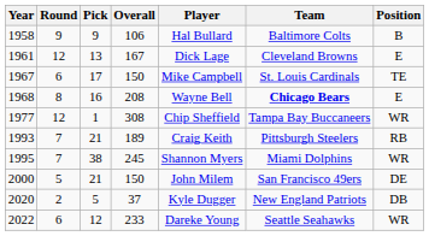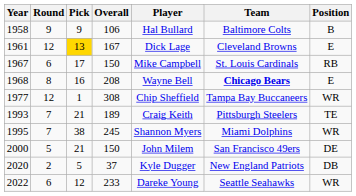 <table class="wikitable sortable" style="text-align: center;">
 <tr>
 <th>Year</th>
 <th>Round</th>
 <th>Pick</th>
 <th>Overall</th>
 <th>Player</th>
 <th>Team</th>
 <th>Position</th>
 </tr>
 <tr>
 <td>1958</td>
 <td>9</td>
 <td>9</td>
 <td>106</td>
 <td><a href='#'>Hal Bullard</a></td>
 <td><a href='#'>Baltimore Colts</a></td>
 <td>B</td>
 </tr>
 <tr>
 <td>1961</td>
 <td>12</td>
-<td>13</td>
+<td style="background: gold;">13</td>
 <td>167</td>
 <td><a href='#'>Dick Lage</a></td>
 <td><a href='#'>Cleveland Browns</a></td>
 <td>E</td>
 </tr>
 <tr>
 <td>1967</td>
 <td>6</td>
 <td>17</td>
 <td>150</td>
 <td><a href='#'>Mike Campbell</a></td>
 <td><a href='#'>St. Louis Cardinals</a></td>
-<td>TE</td>
+<td>RB</td>
 </tr>
 <tr>
 <td>1968</td>
 <td>8</td>
 <td>16</td>
 <td>208</td>
 <td><a href='#'>Wayne Bell</a></td>
 <td><strong><a href='#'>Chicago Bears</a></strong></td>
 <td>E</td>
 </tr>
 <tr>
 <td>1977</td>
 <td>12</td>
 <td>1</td>
 <td>308</td>
 <td><a href='#'>Chip Sheffield</a></td>
 <td><a href='#'>Tampa Bay Buccaneers</a></td>
 <td>WR</td>
 </tr>
 <tr>
 <td>1993</td>
 <td>7</td>
 <td>21</td>
 <td>189</td>
 <td><a href='#'>Craig Keith</a></td>
 <td><a href='#'>Pittsburgh Steelers</a></td>
-<td>RB</td>
+<td>TE</td>
 </tr>
 <tr>
 <td>1995</td>
 <td>7</td>
 <td>38</td>
 <td>245</td>
 <td><a href='#'>Shannon Myers</a></td>
 <td><a href='#'>Miami Dolphins</a></td>
 <td>WR</td>
 </tr>
 <tr>
 <td>2000</td>
 <td>5</td>
 <td>21</td>
 <td>150</td>
 <td><a href='#'>John Milem</a></td>
 <td><a href='#'>San Francisco 49ers</a></td>
 <td>DE</td>
 </tr>
 <tr>
 <td>2020</td>
 <td>2</td>
 <td>5</td>
 <td>37</td>
 <td><a href='#'>Kyle Dugger</a></td>
 <td><a href='#'>New England Patriots</a></td>
 <td>DB</td>
 </tr>
 <tr>
 <td>2022</td>
 <td>6</td>
 <td>12</td>
 <td>233</td>
 <td><a href='#'>Dareke Young</a></td>
 <td><a href='#'>Seattle Seahawks</a></td>
 <td>WR</td>
 </tr>
 </table>
